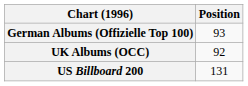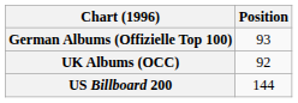 <table class="wikitable sortable plainrowheaders" style="text-align:center">
 <tr>
 <th scope="col">Chart (1996)</th>
 <th scope="col">Position</th>
 </tr>
 <tr>
 <th scope="row">German Albums (Offizielle Top 100)</th>
 <td>93</td>
 </tr>
 <tr>
 <th scope="row">UK Albums (OCC)</th>
 <td>92</td>
 </tr>
 <tr>
 <th scope="row">US <em>Billboard</em> 200</th>
-<td>131</td>
+<td>144</td>
 </tr>
 </table>
